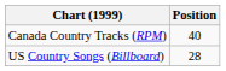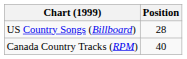 <table class="wikitable sortable">
 <tr>
 <th scope="col">Chart (1999)</th>
 <th scope="col">Position</th>
 </tr>
 <tr>
+<td>US <a href='#'>Country Songs</a> (<em><a href='#'>Billboard</a></em>)</td>
+<td align="center">28</td>
+</tr>
+<tr>
 <td>Canada Country Tracks (<em><a href='#'>RPM</a></em>)</td>
 <td align="center">40</td>
 </tr>
-<tr>
-<td>US <a href='#'>Country Songs</a> (<em><a href='#'>Billboard</a></em>)</td>
-<td align="center">28</td>
-</tr>
 </table>
